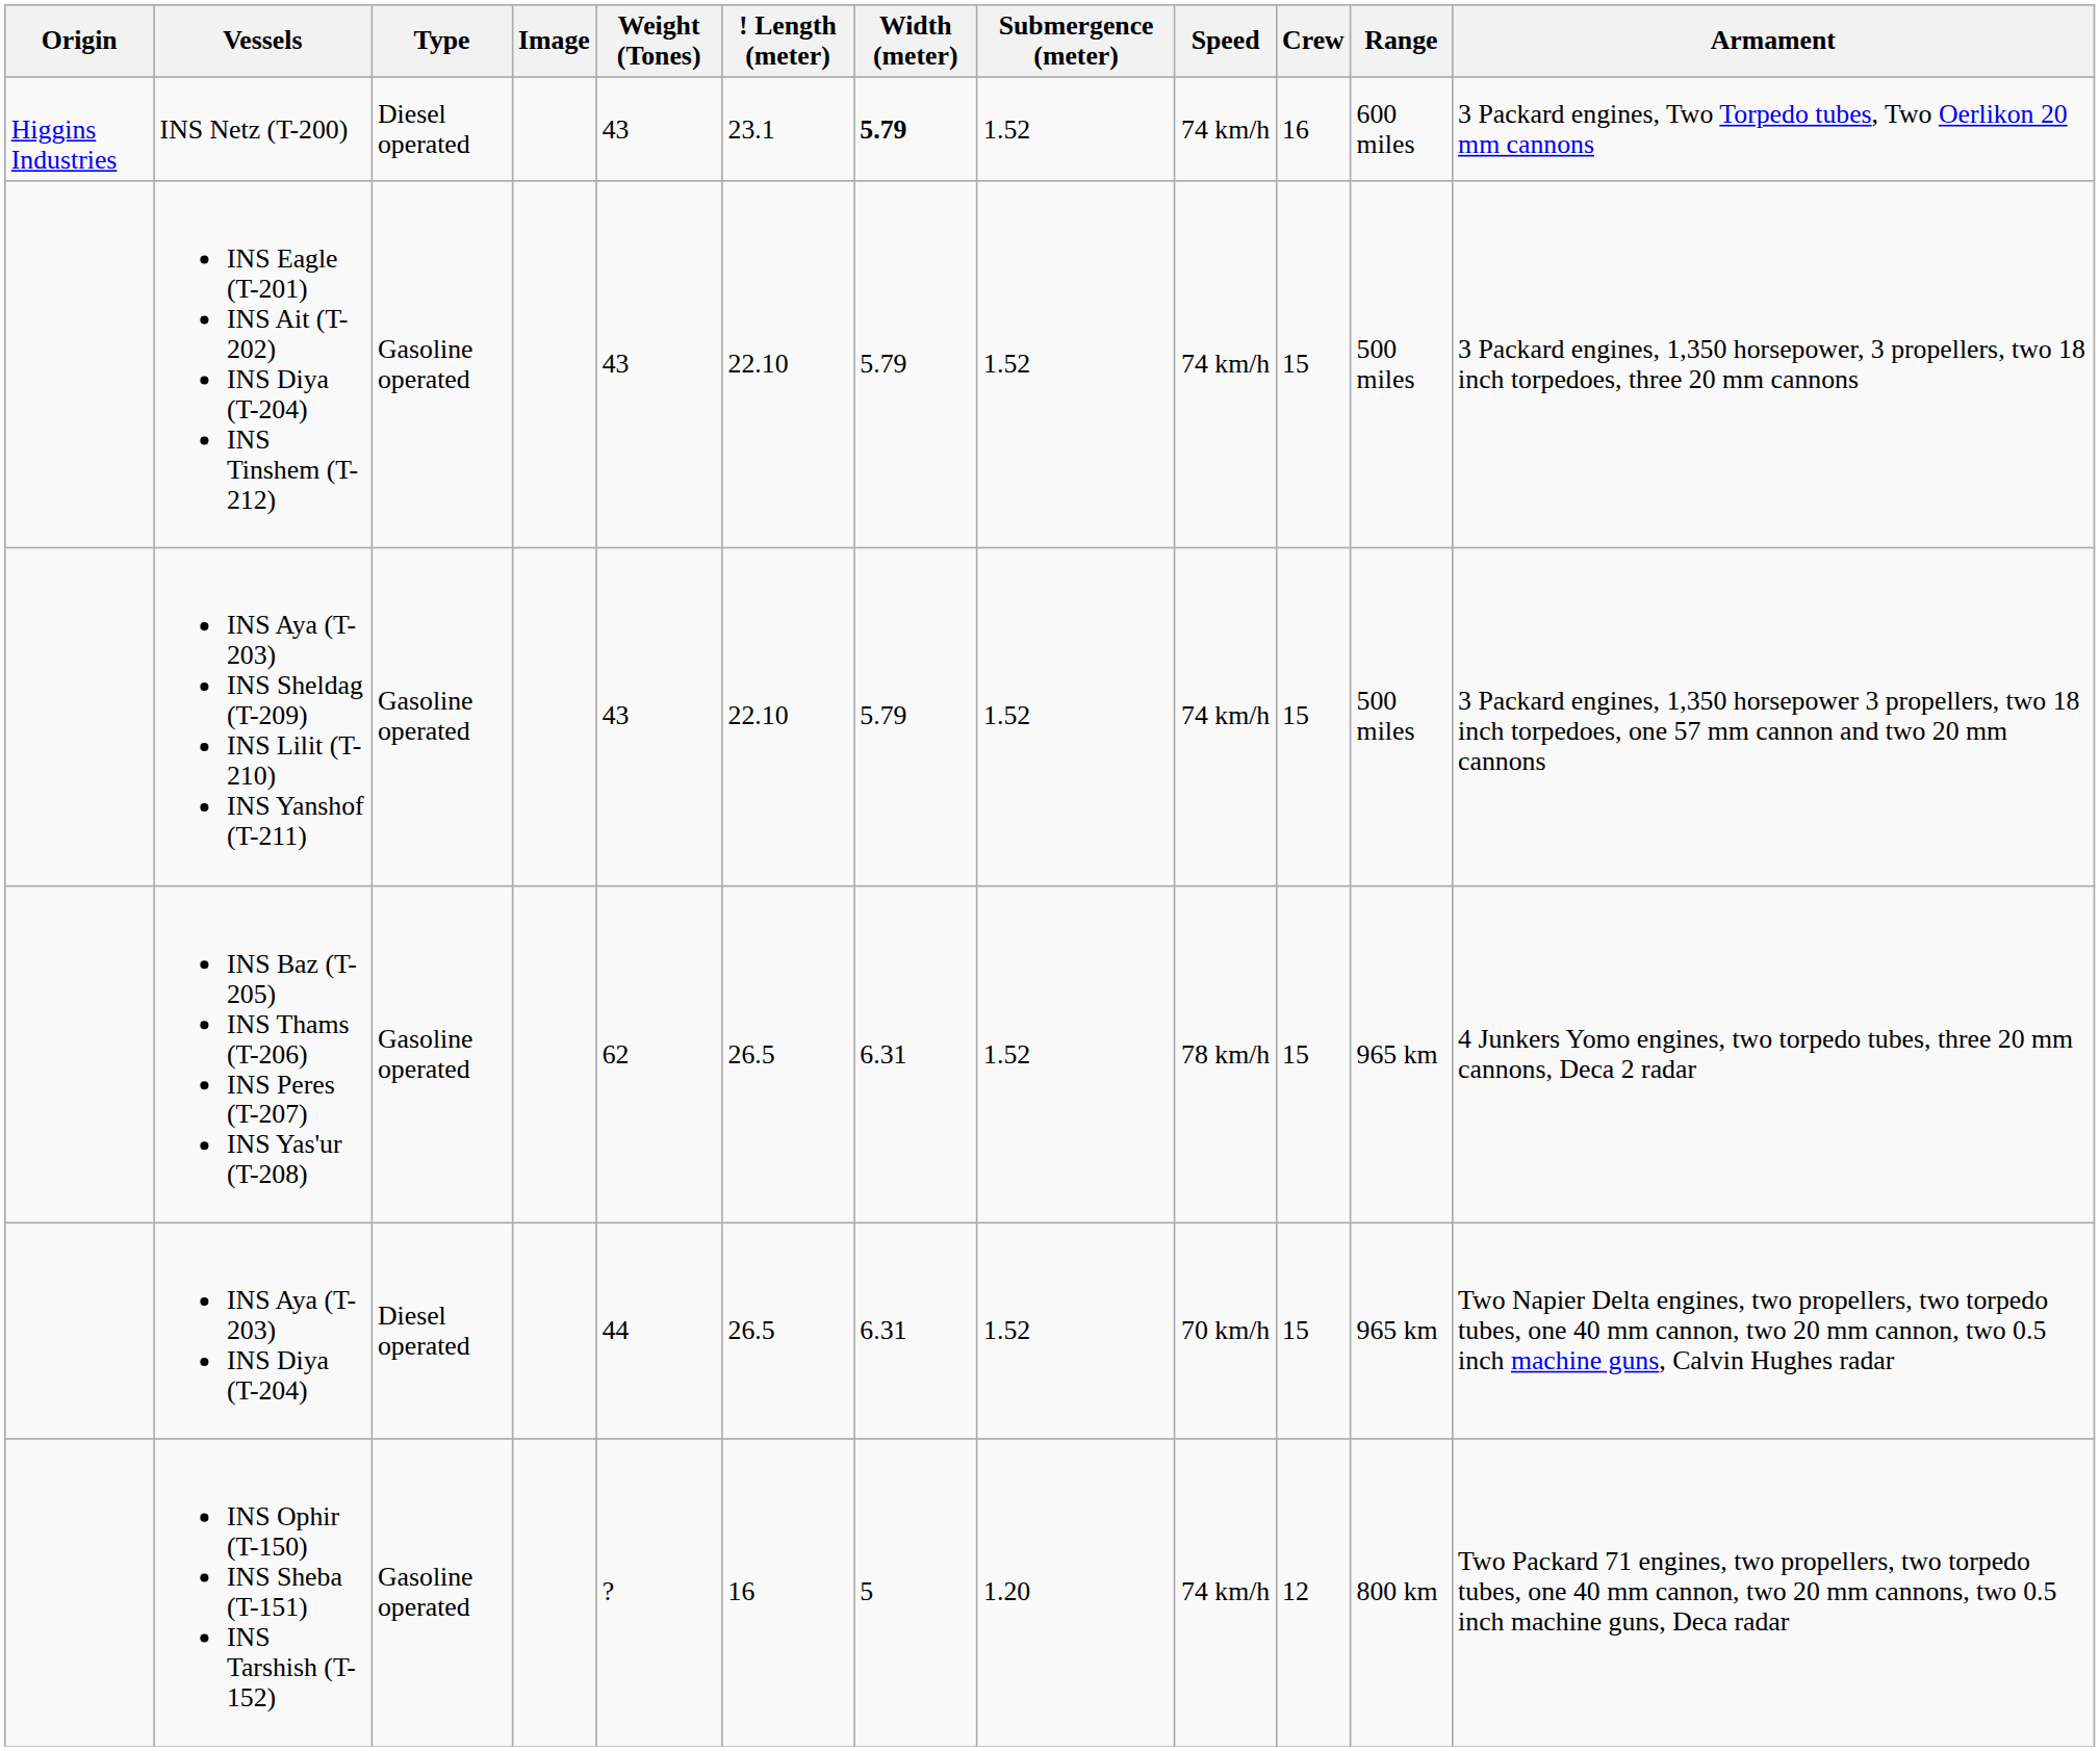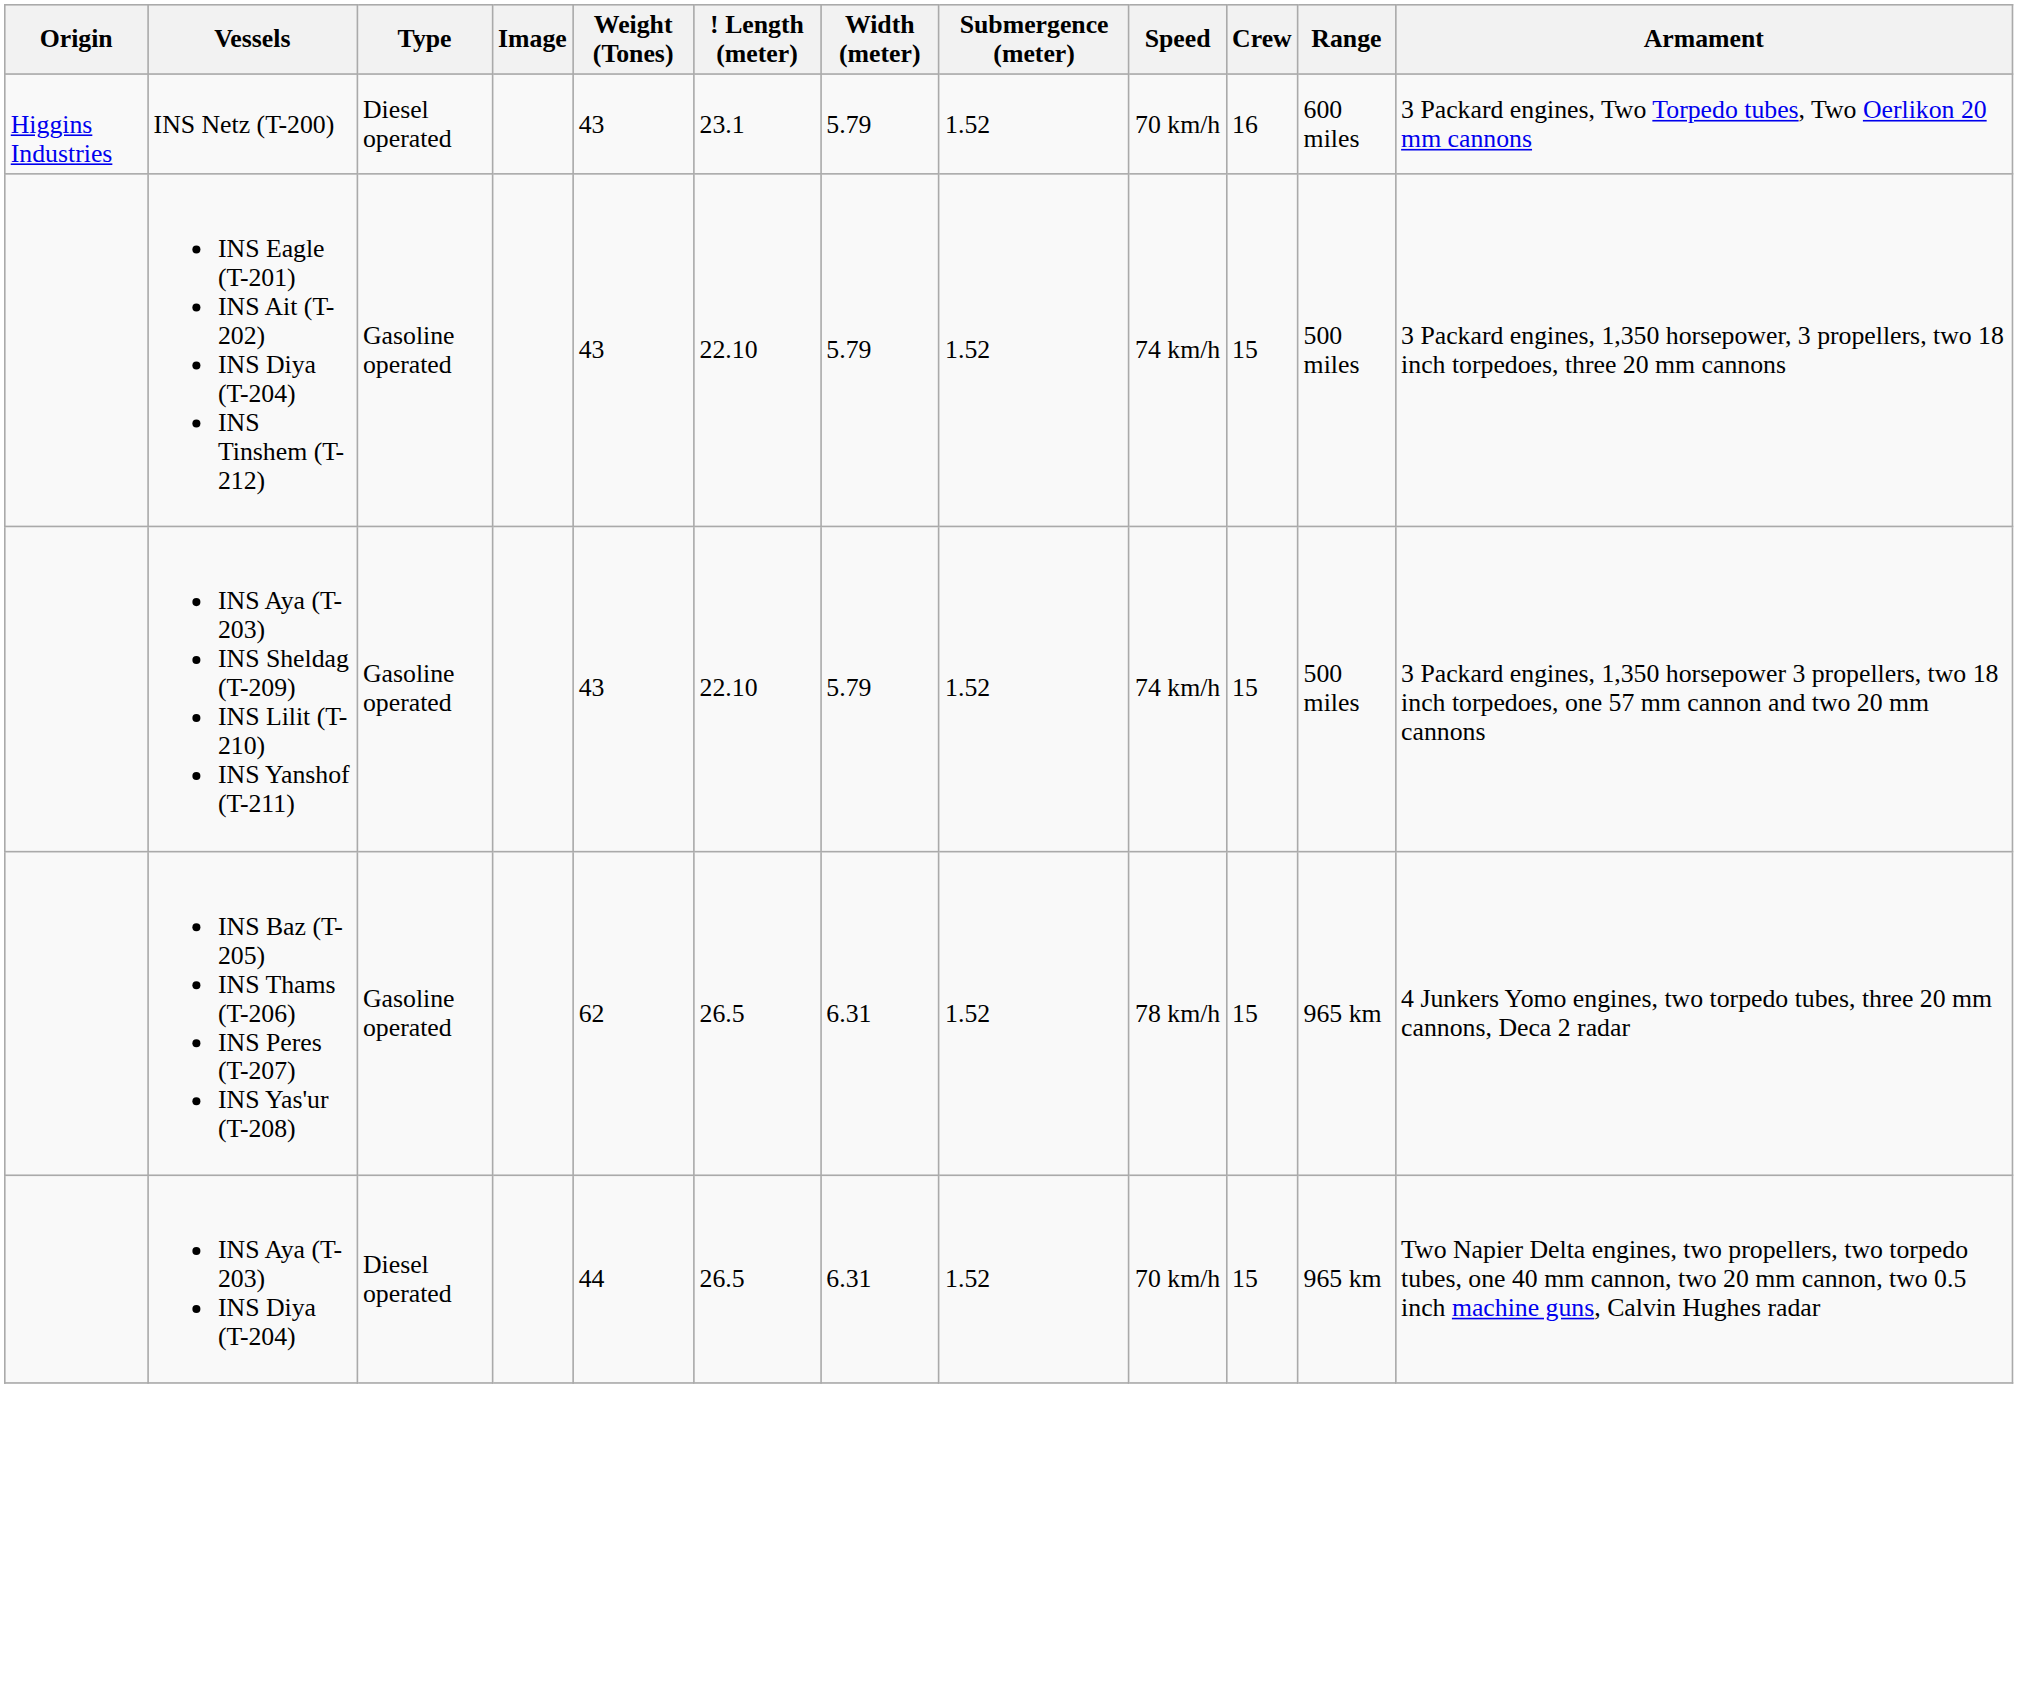 <table class="wikitable" style="clear:both;">
 <tr>
 <th>Origin</th>
 <th>Vessels</th>
 <th>Type</th>
 <th>Image</th>
 <th>Weight (Tones)</th>
 <th>! Length (meter)</th>
 <th>Width (meter)</th>
 <th>Submergence (meter)</th>
 <th>Speed</th>
 <th>Crew</th>
 <th>Range</th>
 <th>Armament</th>
 </tr>
 <tr>
 <td> <br><a href='#'>Higgins Industries</a></td>
 <td>INS Netz (T-200)</td>
 <td>Diesel operated</td>
 <td></td>
 <td>43</td>
 <td>23.1</td>
-<td><strong>5.79</strong></td>
+<td>5.79</td>
 <td>1.52</td>
-<td>74 km/h</td>
+<td>70 km/h</td>
 <td>16</td>
 <td>600 miles</td>
 <td>3 Packard engines, Two <a href='#'>Torpedo tubes</a>, Two <a href='#'>Oerlikon 20 mm cannons</a></td>
 </tr>
 <tr>
 <td></td>
 <td><br><ul><li>INS Eagle (T-201)</li><li>INS Ait (T-202)</li><li>INS Diya (T-204)</li><li>INS Tinshem (T-212)</li></ul></td>
 <td>Gasoline operated</td>
 <td><br></td>
 <td>43</td>
 <td>22.10</td>
 <td>5.79</td>
 <td>1.52</td>
 <td>74 km/h</td>
 <td>15</td>
 <td>500 miles</td>
 <td>3 Packard engines, 1,350 horsepower, 3 propellers, two 18 inch torpedoes, three 20 mm cannons</td>
 </tr>
 <tr>
 <td></td>
 <td><br><ul><li>INS Aya (T-203)</li><li>INS Sheldag (T-209)</li><li>INS Lilit (T-210)</li><li>INS Yanshof (T-211)</li></ul></td>
 <td>Gasoline operated</td>
 <td><br><br></td>
 <td>43</td>
 <td>22.10</td>
 <td>5.79</td>
 <td>1.52</td>
 <td>74 km/h</td>
 <td>15</td>
 <td>500 miles</td>
 <td><br>3 Packard engines, 1,350 horsepower 3 propellers, two 18 inch torpedoes, one 57 mm cannon and two 20 mm cannons</td>
 </tr>
 <tr>
 <td></td>
 <td><br><ul><li>INS Baz (T-205)</li><li>INS Thams (T-206)</li><li>INS Peres (T-207)</li><li>INS Yas'ur (T-208)</li></ul></td>
 <td>Gasoline operated</td>
 <td><br><br><br></td>
 <td>62</td>
 <td>26.5</td>
 <td>6.31</td>
 <td>1.52</td>
 <td>78 km/h</td>
 <td>15</td>
 <td>965 km</td>
 <td>4 Junkers Yomo engines, two torpedo tubes, three 20 mm cannons, Deca 2 radar</td>
 </tr>
 <tr>
 <td></td>
 <td><br><ul><li>INS Aya (T-203)</li><li>INS Diya (T-204)</li></ul></td>
 <td>Diesel operated</td>
 <td><br></td>
 <td>44</td>
 <td>26.5</td>
 <td>6.31</td>
 <td>1.52</td>
 <td>70 km/h</td>
 <td>15</td>
 <td>965 km</td>
 <td>Two Napier Delta engines, two propellers, two torpedo tubes, one 40 mm cannon, two 20 mm cannon, two 0.5 inch <a href='#'>machine guns</a>, Calvin Hughes radar</td>
 </tr>
-<tr>
-<td></td>
-<td><br><ul><li>INS Ophir (T-150)</li><li>INS Sheba (T-151)</li><li>INS Tarshish (T-152)</li></ul></td>
-<td>Gasoline operated</td>
-<td><br><br></td>
-<td>?</td>
-<td>16</td>
-<td>5</td>
-<td>1.20</td>
-<td>74 km/h</td>
-<td>12</td>
-<td>800 km</td>
-<td>Two Packard 71 engines, two propellers, two torpedo tubes, one 40 mm cannon, two 20 mm cannons, two 0.5 inch machine guns, Deca radar</td>
-</tr>
 </table>
